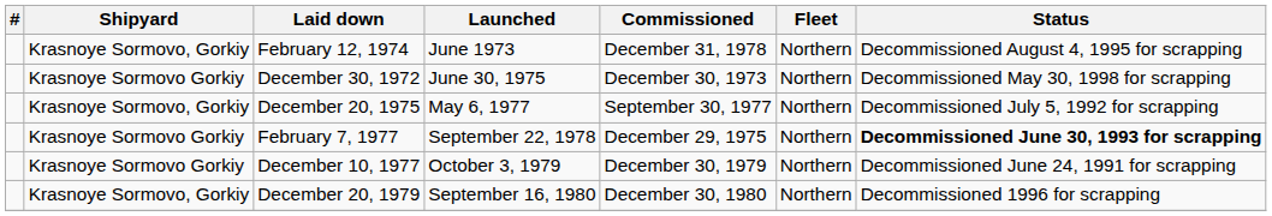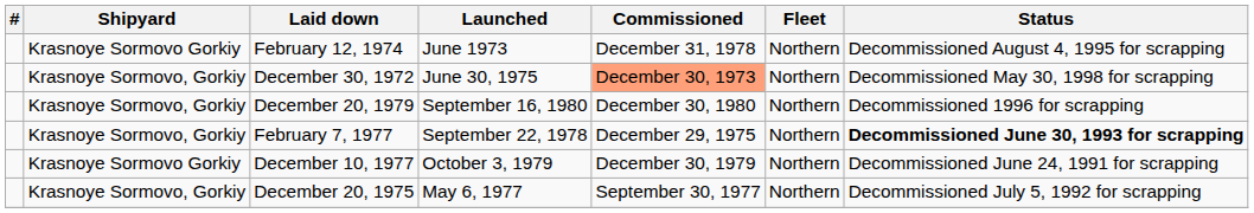 <table class="wikitable">
 <tr>
 <th>#</th>
 <th>Shipyard</th>
 <th>Laid down</th>
 <th>Launched</th>
 <th>Commissioned</th>
 <th>Fleet</th>
 <th>Status</th>
 </tr>
 <tr>
 <td></td>
-<td Krasnoye Sormovo Shipyard, Nizhniy Novgorod>Krasnoye Sormovo, Gorkiy</td>
+<td Krasnoye Sormovo Shipyard, Nizhniy Novgorod>Krasnoye Sormovo Gorkiy</td>
 <td>February 12, 1974</td>
 <td>June 1973</td>
 <td>December 31, 1978</td>
 <td>Northern</td>
 <td>Decommissioned August 4, 1995 for scrapping</td>
 </tr>
 <tr>
 <td></td>
-<td Krasnoye Sormovo Shipyard, Nizhniy Novgorod>Krasnoye Sormovo Gorkiy</td>
+<td Krasnoye Sormovo Shipyard, Nizhniy Novgorod>Krasnoye Sormovo, Gorkiy</td>
 <td>December 30, 1972</td>
 <td>June 30, 1975</td>
-<td>December 30, 1973</td>
+<td style="background: lightsalmon;">December 30, 1973</td>
 <td>Northern</td>
 <td>Decommissioned May 30, 1998 for scrapping</td>
 </tr>
 <tr>
 <td></td>
 <td Krasnoye Sormovo Shipyard, Nizhniy Novgorod>Krasnoye Sormovo, Gorkiy</td>
-<td>December 20, 1975</td>
-<td>May 6, 1977</td>
-<td>September 30, 1977</td>
+<td>December 20, 1979</td>
+<td>September 16, 1980</td>
+<td>December 30, 1980</td>
 <td>Northern</td>
-<td>Decommissioned July 5, 1992 for scrapping</td>
+<td>Decommissioned 1996 for scrapping</td>
 </tr>
 <tr>
 <td></td>
-<td Krasnoye Sormovo Shipyard, Nizhniy Novgorod>Krasnoye Sormovo Gorkiy</td>
+<td Krasnoye Sormovo Shipyard, Nizhniy Novgorod>Krasnoye Sormovo, Gorkiy</td>
 <td>February 7, 1977</td>
 <td>September 22, 1978</td>
 <td>December 29, 1975</td>
 <td>Northern</td>
 <td><strong>Decommissioned June 30, 1993 for scrapping</strong></td>
 </tr>
 <tr>
 <td></td>
 <td Krasnoye Sormovo Shipyard, Nizhniy Novgorod>Krasnoye Sormovo Gorkiy</td>
 <td>December 10, 1977</td>
 <td>October 3, 1979</td>
 <td>December 30, 1979</td>
 <td>Northern</td>
 <td>Decommissioned June 24, 1991 for scrapping</td>
 </tr>
 <tr>
 <td></td>
 <td Krasnoye Sormovo Shipyard, Nizhniy Novgorod>Krasnoye Sormovo, Gorkiy</td>
-<td>December 20, 1979</td>
-<td>September 16, 1980</td>
-<td>December 30, 1980</td>
+<td>December 20, 1975</td>
+<td>May 6, 1977</td>
+<td>September 30, 1977</td>
 <td>Northern</td>
-<td>Decommissioned 1996 for scrapping</td>
+<td>Decommissioned July 5, 1992 for scrapping</td>
 </tr>
 <tr>
 </tr>
 </table>
